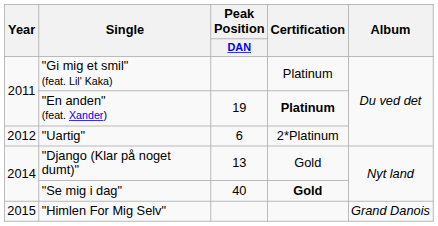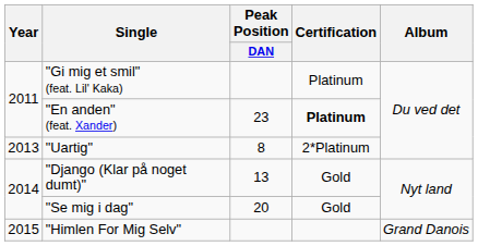 <table class="wikitable plainrowheaders" style="text-align:center;" border="1">
 <tr>
 <th scope="col" rowspan="2">Year</th>
 <th scope="col" rowspan="2" style="width:13em;">Single</th>
 <th scope="col" colspan="1">Peak Position</th>
 <th scope="col" rowspan="2">Certification</th>
 <th scope="col" rowspan="2">Album</th>
 </tr>
 <tr>
 <th scope="col" style="width:3em;font-size:85%;"><a href='#'>DAN</a></th>
 </tr>
 <tr>
 <td rowspan="2">2011</td>
 <td style="text-align:left;">"Gi mig et smil" <br><small>(feat. Lil' Kaka)</small></td>
 <td></td>
 <td>Platinum</td>
 <td rowspan="3" style="text-align:center;"><em>Du ved det</em></td>
 </tr>
 <tr>
 <td style="text-align:left;">"En anden" <br><small>(feat. <a href='#'>Xander</a>)</small></td>
-<td>19</td>
+<td>23</td>
 <td><strong>Platinum</strong></td>
 </tr>
 <tr>
-<td rowspan="1">2012</td>
+<td rowspan="1">2013</td>
 <td style="text-align:left;">"Uartig"</td>
-<td>6</td>
+<td>8</td>
 <td>2*Platinum</td>
 </tr>
 <tr>
 <td rowspan="2">2014</td>
 <td style="text-align:left;">"Django (Klar på noget dumt)"</td>
 <td>13</td>
 <td>Gold</td>
 <td rowspan="2" style="text-align:center;"><em>Nyt land</em></td>
 </tr>
 <tr>
 <td style="text-align:left;">"Se mig i dag"</td>
-<td>40</td>
-<td><strong>Gold</strong></td>
+<td>20</td>
+<td>Gold</td>
 </tr>
 <tr>
 <td rowspan="2">2015</td>
 <td style="text-align:left;">"Himlen For Mig Selv"</td>
 <td></td>
 <td></td>
 <td><em>Grand Danois</em></td>
 </tr>
 </table>
